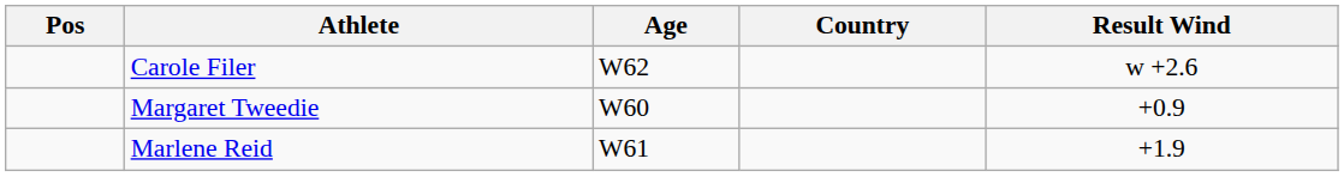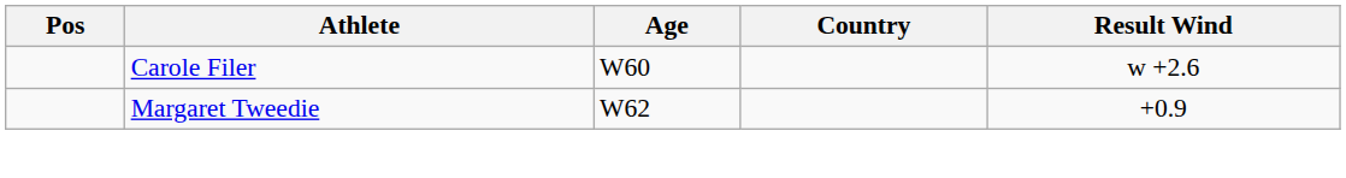 <table class="wikitable"  style="text-align:center; width:65%;">
 <tr>
 <th>Pos</th>
 <th>Athlete</th>
 <th>Age</th>
 <th>Country</th>
 <th>Result Wind</th>
 </tr>
 <tr>
 <td align=center></td>
 <td align=left><a href='#'>Carole Filer</a></td>
-<td align=left>W62</td>
+<td align=left>W60</td>
 <td align=left></td>
 <td>w +2.6</td>
 </tr>
 <tr>
 <td align=center></td>
 <td align=left><a href='#'>Margaret Tweedie</a></td>
-<td align=left>W60</td>
+<td align=left>W62</td>
 <td align=left></td>
 <td> +0.9</td>
 </tr>
-<tr>
-<td align=center></td>
-<td align=left><a href='#'>Marlene Reid</a></td>
-<td align=left>W61</td>
-<td align=left></td>
-<td> +1.9</td>
-</tr>
 </table>
